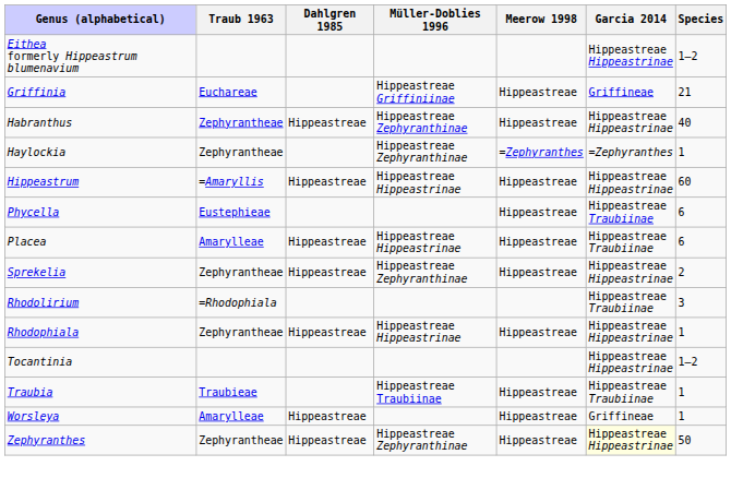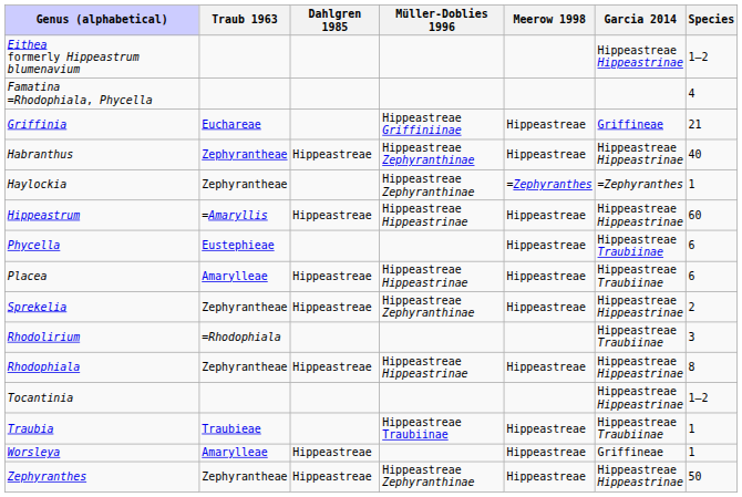 <table class="wikitable sortable" border="1">
 <tr>
 <th style="background: #ccf;">Genus (alphabetical)</th>
 <th>Traub 1963</th>
 <th>Dahlgren 1985</th>
 <th>Müller-Doblies 1996</th>
 <th>Meerow 1998</th>
 <th>Garcia 2014</th>
 <th>Species</th>
 </tr>
 <tr>
 <td><em><a href='#'>Eithea</a></em><br>formerly <em>Hippeastrum blumenavium</em></td>
 <td></td>
 <td></td>
 <td></td>
 <td></td>
 <td>Hippeastreae<br><em><a href='#'>Hippeastrinae</a></em></td>
 <td>1–2</td>
+</tr>
+<tr>
+<td><em>Famatina</em><br>=<em>Rhodophiala</em>, <em>Phycella</em></td>
+<td></td>
+<td></td>
+<td></td>
+<td></td>
+<td></td>
+<td>4</td>
 </tr>
 <tr>
 <td><em><a href='#'>Griffinia</a></em></td>
 <td><a href='#'>Euchareae</a></td>
 <td></td>
 <td>Hippeastreae<br><em><a href='#'>Griffiniinae</a></em></td>
 <td>Hippeastreae</td>
 <td><a href='#'>Griffineae</a></td>
 <td>21</td>
 </tr>
 <tr>
 <td><em>Habranthus</em></td>
 <td><a href='#'>Zephyrantheae</a></td>
 <td>Hippeastreae</td>
 <td>Hippeastreae<br><em><a href='#'>Zephyranthinae</a></em></td>
 <td>Hippeastreae</td>
 <td>Hippeastreae<br><em>Hippeastrinae</em></td>
 <td>40</td>
 </tr>
 <tr>
 <td><em>Haylockia</em></td>
 <td>Zephyrantheae</td>
 <td></td>
 <td>Hippeastreae<br><em>Zephyranthinae</em></td>
 <td>=<em><a href='#'>Zephyranthes</a></em></td>
 <td>=<em>Zephyranthes</em></td>
 <td>1</td>
 </tr>
 <tr>
 <td><em><a href='#'>Hippeastrum</a></em></td>
 <td>=<em><a href='#'>Amaryllis</a></em></td>
 <td>Hippeastreae</td>
 <td>Hippeastreae<br><em>Hippeastrinae</em></td>
 <td>Hippeastreae</td>
 <td>Hippeastreae<br><em>Hippeastrinae</em></td>
 <td>60</td>
 </tr>
 <tr>
 <td><em><a href='#'>Phycella</a></em></td>
 <td><a href='#'>Eustephieae</a></td>
 <td></td>
 <td></td>
 <td>Hippeastreae</td>
 <td>Hippeastreae<br><em><a href='#'>Traubiinae</a></em></td>
 <td>6</td>
 </tr>
 <tr>
 <td><em>Placea</em></td>
 <td><a href='#'>Amarylleae</a></td>
 <td>Hippeastreae</td>
 <td>Hippeastreae<br><em>Hippeastrinae</em></td>
 <td>Hippeastreae</td>
 <td>Hippeastreae<br><em>Traubiinae</em></td>
 <td>6</td>
 </tr>
 <tr>
 <td><em><a href='#'>Sprekelia</a></em></td>
 <td>Zephyrantheae</td>
 <td>Hippeastreae</td>
 <td>Hippeastreae<br><em>Zephyranthinae</em></td>
 <td>Hippeastreae</td>
 <td>Hippeastreae<br><em>Hippeastrinae</em></td>
 <td>2</td>
 </tr>
 <tr>
 <td><em><a href='#'>Rhodolirium</a></em></td>
 <td>=<em>Rhodophiala</em></td>
 <td></td>
 <td></td>
 <td></td>
 <td>Hippeastreae<br><em>Traubiinae</em></td>
 <td>3</td>
 </tr>
 <tr>
 <td><em><a href='#'>Rhodophiala</a></em></td>
 <td>Zephyrantheae</td>
 <td>Hippeastreae</td>
 <td>Hippeastreae<br><em>Hippeastrinae</em></td>
 <td>Hippeastreae</td>
 <td>Hippeastreae<br><em>Hippeastrinae</em></td>
-<td>1</td>
+<td>8</td>
 </tr>
 <tr>
 <td><em>Tocantinia</em></td>
 <td></td>
 <td></td>
 <td></td>
 <td></td>
 <td>Hippeastreae<br><em>Hippeastrinae</em></td>
 <td>1–2</td>
 </tr>
 <tr>
 <td><em><a href='#'>Traubia</a></em></td>
 <td><a href='#'>Traubieae</a></td>
 <td></td>
 <td>Hippeastreae<br><a href='#'>Traubiinae</a></td>
 <td>Hippeastreae</td>
 <td>Hippeastreae<br><em>Traubiinae</em></td>
 <td>1</td>
 </tr>
 <tr>
 <td><em><a href='#'>Worsleya</a></em></td>
 <td><a href='#'>Amarylleae</a></td>
 <td>Hippeastreae</td>
 <td></td>
 <td>Hippeastreae</td>
 <td>Griffineae</td>
 <td>1</td>
 </tr>
 <tr>
 <td><em><a href='#'>Zephyranthes</a></em></td>
 <td>Zephyrantheae</td>
 <td>Hippeastreae</td>
 <td>Hippeastreae<br><em>Zephyranthinae</em></td>
 <td>Hippeastreae</td>
-<td style="background: lightyellow;">Hippeastreae<br><em>Hippeastrinae</em></td>
+<td>Hippeastreae<br><em>Hippeastrinae</em></td>
 <td>50</td>
 </tr>
 </table>
